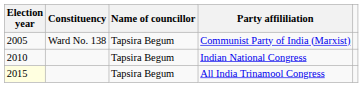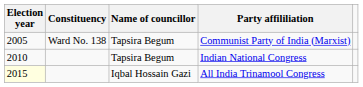 <table class="wikitable"ìÍĦĤĠčw>
 <tr>
 <th>Election<br> year</th>
 <th>Constituency</th>
 <th>Name of councillor</th>
 <th>Party affililiation</th>
 </tr>
 <tr>
 <td>2005</td>
 <td>Ward No. 138</td>
 <td>Tapsira Begum</td>
 <td><a href='#'>Communist Party of India (Marxist)</a></td>
 <td></td>
 </tr>
 <tr>
 <td>2010</td>
 <td></td>
 <td>Tapsira Begum</td>
 <td><a href='#'>Indian National Congress</a></td>
 <td></td>
 </tr>
 <tr>
 <td style="background: lightyellow;">2015</td>
 <td></td>
-<td>Tapsira Begum</td>
+<td>Iqbal Hossain Gazi</td>
 <td><a href='#'>All India Trinamool Congress</a></td>
 <td></td>
 </tr>
 </table>
